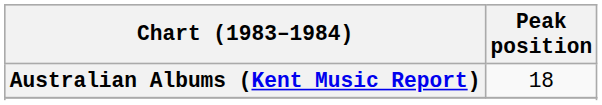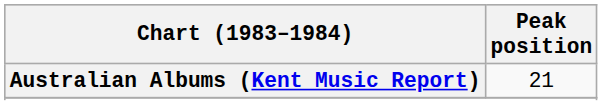 <table class="wikitable sortable plainrowheaders" style="text-align:center">
 <tr>
 <th scope="col">Chart (1983–1984)</th>
 <th scope="col">Peak<br>position</th>
 </tr>
 <tr>
 <th scope="row">Australian Albums (<a href='#'>Kent Music Report</a>)</th>
-<td>18</td>
+<td>21</td>
 </tr>
 <tr>
 </tr>
 <tr>
 </tr>
 <tr>
 </tr>
 <tr>
 </tr>
 <tr>
 </tr>
 <tr>
 </tr>
 </table>
